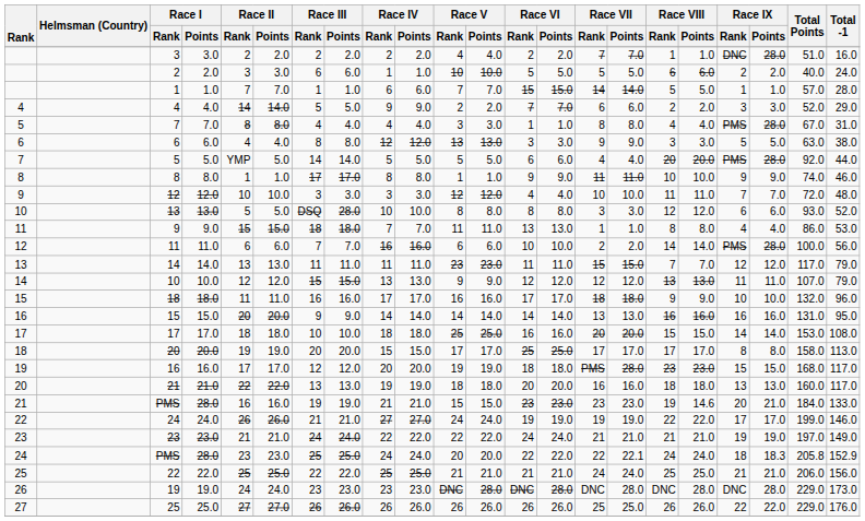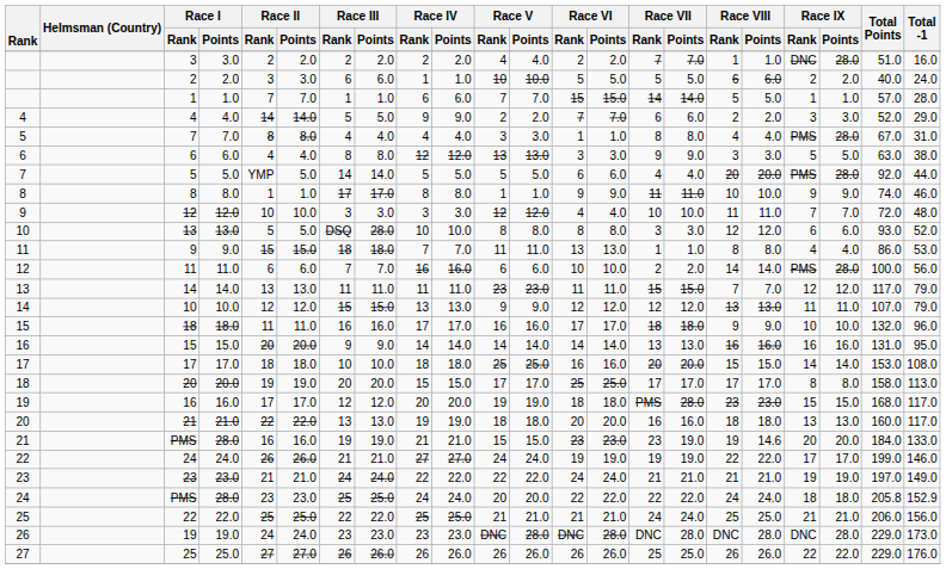 <table class="wikitable" style="text-align:right; font-size:90%">
 <tr>
 <th rowspan="2"><br><br>Rank</th>
 <th rowspan="2">Helmsman (Country)</th>
 <th colspan="2">Race I</th>
 <th colspan="2">Race II</th>
 <th colspan="2">Race III</th>
 <th colspan="2">Race IV</th>
 <th colspan="2">Race V</th>
 <th colspan="2">Race VI</th>
 <th colspan="2">Race VII</th>
 <th colspan="2">Race VIII</th>
 <th colspan="2">Race IX</th>
 <th rowspan="2">Total <br>Points <br></th>
 <th rowspan="2">Total<br>-1<br></th>
 </tr>
 <tr>
 <th>Rank</th>
 <th>Points</th>
 <th>Rank</th>
 <th>Points</th>
 <th>Rank</th>
 <th>Points</th>
 <th>Rank</th>
 <th>Points</th>
 <th>Rank</th>
 <th>Points</th>
 <th>Rank</th>
 <th>Points</th>
 <th>Rank</th>
 <th>Points</th>
 <th>Rank</th>
 <th>Points</th>
 <th>Rank</th>
 <th>Points</th>
 </tr>
 <tr style="vertical-align:top;">
 </tr>
 <tr>
 <td align=center></td>
 <td align=left></td>
 <td>3</td>
 <td>3.0</td>
 <td>2</td>
 <td>2.0</td>
 <td>2</td>
 <td>2.0</td>
 <td>2</td>
 <td>2.0</td>
 <td>4</td>
 <td>4.0</td>
 <td>2</td>
 <td>2.0</td>
 <td><s>7</s></td>
 <td><s>7.0</s></td>
 <td>1</td>
 <td>1.0</td>
 <td><s>DNC</s></td>
 <td><s>28.0</s></td>
 <td>51.0</td>
 <td>16.0</td>
 </tr>
 <tr>
 <td align=center></td>
 <td align=left></td>
 <td>2</td>
 <td>2.0</td>
 <td>3</td>
 <td>3.0</td>
 <td>6</td>
 <td>6.0</td>
 <td>1</td>
 <td>1.0</td>
 <td><s>10</s></td>
 <td><s>10.0</s></td>
 <td>5</td>
 <td>5.0</td>
 <td>5</td>
 <td>5.0</td>
 <td><s>6</s></td>
 <td><s>6.0</s></td>
 <td>2</td>
 <td>2.0</td>
 <td>40.0</td>
 <td>24.0</td>
 </tr>
 <tr>
 <td align=center></td>
 <td align=left></td>
 <td>1</td>
 <td>1.0</td>
 <td>7</td>
 <td>7.0</td>
 <td>1</td>
 <td>1.0</td>
 <td>6</td>
 <td>6.0</td>
 <td>7</td>
 <td>7.0</td>
 <td><s>15</s></td>
 <td><s>15.0</s></td>
 <td><s>14</s></td>
 <td><s>14.0</s></td>
 <td>5</td>
 <td>5.0</td>
 <td>1</td>
 <td>1.0</td>
 <td>57.0</td>
 <td>28.0</td>
 </tr>
 <tr>
 <td align=center>4</td>
 <td align=left></td>
 <td>4</td>
 <td>4.0</td>
 <td><s>14</s></td>
 <td><s>14.0</s></td>
 <td>5</td>
 <td>5.0</td>
 <td>9</td>
 <td>9.0</td>
 <td>2</td>
 <td>2.0</td>
 <td><s>7</s></td>
 <td><s>7.0</s></td>
 <td>6</td>
 <td>6.0</td>
 <td>2</td>
 <td>2.0</td>
 <td>3</td>
 <td>3.0</td>
 <td>52.0</td>
 <td>29.0</td>
 </tr>
 <tr>
 <td align=center>5</td>
 <td align=left></td>
 <td>7</td>
 <td>7.0</td>
 <td><s>8</s></td>
 <td><s>8.0</s></td>
 <td>4</td>
 <td>4.0</td>
 <td>4</td>
 <td>4.0</td>
 <td>3</td>
 <td>3.0</td>
 <td>1</td>
 <td>1.0</td>
 <td>8</td>
 <td>8.0</td>
 <td>4</td>
 <td>4.0</td>
 <td><s>PMS</s></td>
 <td><s>28.0</s></td>
 <td>67.0</td>
 <td>31.0</td>
 </tr>
 <tr>
 <td align=center>6</td>
 <td align=left></td>
 <td>6</td>
 <td>6.0</td>
 <td>4</td>
 <td>4.0</td>
 <td>8</td>
 <td>8.0</td>
 <td><s>12</s></td>
 <td><s>12.0</s></td>
 <td><s>13</s></td>
 <td><s>13.0</s></td>
 <td>3</td>
 <td>3.0</td>
 <td>9</td>
 <td>9.0</td>
 <td>3</td>
 <td>3.0</td>
 <td>5</td>
 <td>5.0</td>
 <td>63.0</td>
 <td>38.0</td>
 </tr>
 <tr>
 <td align=center>7</td>
 <td align=left></td>
 <td>5</td>
 <td>5.0</td>
 <td>YMP</td>
 <td>5.0</td>
 <td>14</td>
 <td>14.0</td>
 <td>5</td>
 <td>5.0</td>
 <td>5</td>
 <td>5.0</td>
 <td>6</td>
 <td>6.0</td>
 <td>4</td>
 <td>4.0</td>
 <td><s>20</s></td>
 <td><s>20.0</s></td>
 <td><s>PMS</s></td>
 <td><s>28.0</s></td>
 <td>92.0</td>
 <td>44.0</td>
 </tr>
 <tr>
 <td align=center>8</td>
 <td align=left></td>
 <td>8</td>
 <td>8.0</td>
 <td>1</td>
 <td>1.0</td>
 <td><s>17</s></td>
 <td><s>17.0</s></td>
 <td>8</td>
 <td>8.0</td>
 <td>1</td>
 <td>1.0</td>
 <td>9</td>
 <td>9.0</td>
 <td><s>11</s></td>
 <td><s>11.0</s></td>
 <td>10</td>
 <td>10.0</td>
 <td>9</td>
 <td>9.0</td>
 <td>74.0</td>
 <td>46.0</td>
 </tr>
 <tr>
 <td align=center>9</td>
 <td align=left></td>
 <td><s>12</s></td>
 <td><s>12.0</s></td>
 <td>10</td>
 <td>10.0</td>
 <td>3</td>
 <td>3.0</td>
 <td>3</td>
 <td>3.0</td>
 <td><s>12</s></td>
 <td><s>12.0</s></td>
 <td>4</td>
 <td>4.0</td>
 <td>10</td>
 <td>10.0</td>
 <td>11</td>
 <td>11.0</td>
 <td>7</td>
 <td>7.0</td>
 <td>72.0</td>
 <td>48.0</td>
 </tr>
 <tr>
 <td align=center>10</td>
 <td align=left></td>
 <td><s>13</s></td>
 <td><s>13.0</s></td>
 <td>5</td>
 <td>5.0</td>
 <td><s>DSQ</s></td>
 <td><s>28.0</s></td>
 <td>10</td>
 <td>10.0</td>
 <td>8</td>
 <td>8.0</td>
 <td>8</td>
 <td>8.0</td>
 <td>3</td>
 <td>3.0</td>
 <td>12</td>
 <td>12.0</td>
 <td>6</td>
 <td>6.0</td>
 <td>93.0</td>
 <td>52.0</td>
 </tr>
 <tr>
 <td align=center>11</td>
 <td align=left></td>
 <td>9</td>
 <td>9.0</td>
 <td><s>15</s></td>
 <td><s>15.0</s></td>
 <td><s>18</s></td>
 <td><s>18.0</s></td>
 <td>7</td>
 <td>7.0</td>
 <td>11</td>
 <td>11.0</td>
 <td>13</td>
 <td>13.0</td>
 <td>1</td>
 <td>1.0</td>
 <td>8</td>
 <td>8.0</td>
 <td>4</td>
 <td>4.0</td>
 <td>86.0</td>
 <td>53.0</td>
 </tr>
 <tr>
 <td align=center>12</td>
 <td align=left></td>
 <td>11</td>
 <td>11.0</td>
 <td>6</td>
 <td>6.0</td>
 <td>7</td>
 <td>7.0</td>
 <td><s>16</s></td>
 <td><s>16.0</s></td>
 <td>6</td>
 <td>6.0</td>
 <td>10</td>
 <td>10.0</td>
 <td>2</td>
 <td>2.0</td>
 <td>14</td>
 <td>14.0</td>
 <td><s>PMS</s></td>
 <td><s>28.0</s></td>
 <td>100.0</td>
 <td>56.0</td>
 </tr>
 <tr>
 <td align=center>13</td>
 <td align=left></td>
 <td>14</td>
 <td>14.0</td>
 <td>13</td>
 <td>13.0</td>
 <td>11</td>
 <td>11.0</td>
 <td>11</td>
 <td>11.0</td>
 <td><s>23</s></td>
 <td><s>23.0</s></td>
 <td>11</td>
 <td>11.0</td>
 <td><s>15</s></td>
 <td><s>15.0</s></td>
 <td>7</td>
 <td>7.0</td>
 <td>12</td>
 <td>12.0</td>
 <td>117.0</td>
 <td>79.0</td>
 </tr>
 <tr>
 <td align=center>14</td>
 <td align=left></td>
 <td>10</td>
 <td>10.0</td>
 <td>12</td>
 <td>12.0</td>
 <td><s>15</s></td>
 <td><s>15.0</s></td>
 <td>13</td>
 <td>13.0</td>
 <td>9</td>
 <td>9.0</td>
 <td>12</td>
 <td>12.0</td>
 <td>12</td>
 <td>12.0</td>
 <td><s>13</s></td>
 <td><s>13.0</s></td>
 <td>11</td>
 <td>11.0</td>
 <td>107.0</td>
 <td>79.0</td>
 </tr>
 <tr>
 <td align=center>15</td>
 <td align=left></td>
 <td><s>18</s></td>
 <td><s>18.0</s></td>
 <td>11</td>
 <td>11.0</td>
 <td>16</td>
 <td>16.0</td>
 <td>17</td>
 <td>17.0</td>
 <td>16</td>
 <td>16.0</td>
 <td>17</td>
 <td>17.0</td>
 <td><s>18</s></td>
 <td><s>18.0</s></td>
 <td>9</td>
 <td>9.0</td>
 <td>10</td>
 <td>10.0</td>
 <td>132.0</td>
 <td>96.0</td>
 </tr>
 <tr>
 <td align=center>16</td>
 <td align=left></td>
 <td>15</td>
 <td>15.0</td>
 <td><s>20</s></td>
 <td><s>20.0</s></td>
 <td>9</td>
 <td>9.0</td>
 <td>14</td>
 <td>14.0</td>
 <td>14</td>
 <td>14.0</td>
 <td>14</td>
 <td>14.0</td>
 <td>13</td>
 <td>13.0</td>
 <td><s>16</s></td>
 <td><s>16.0</s></td>
 <td>16</td>
 <td>16.0</td>
 <td>131.0</td>
 <td>95.0</td>
 </tr>
 <tr>
 <td align=center>17</td>
 <td align=left></td>
 <td>17</td>
 <td>17.0</td>
 <td>18</td>
 <td>18.0</td>
 <td>10</td>
 <td>10.0</td>
 <td>18</td>
 <td>18.0</td>
 <td><s>25</s></td>
 <td><s>25.0</s></td>
 <td>16</td>
 <td>16.0</td>
 <td><s>20</s></td>
 <td><s>20.0</s></td>
 <td>15</td>
 <td>15.0</td>
 <td>14</td>
 <td>14.0</td>
 <td>153.0</td>
 <td>108.0</td>
 </tr>
 <tr>
 <td align=center>18</td>
 <td align=left></td>
 <td><s>20</s></td>
 <td><s>20.0</s></td>
 <td>19</td>
 <td>19.0</td>
 <td>20</td>
 <td>20.0</td>
 <td>15</td>
 <td>15.0</td>
 <td>17</td>
 <td>17.0</td>
 <td><s>25</s></td>
 <td><s>25.0</s></td>
 <td>17</td>
 <td>17.0</td>
 <td>17</td>
 <td>17.0</td>
 <td>8</td>
 <td>8.0</td>
 <td>158.0</td>
 <td>113.0</td>
 </tr>
 <tr>
 <td align=center>19</td>
 <td align=left></td>
 <td>16</td>
 <td>16.0</td>
 <td>17</td>
 <td>17.0</td>
 <td>12</td>
 <td>12.0</td>
 <td>20</td>
 <td>20.0</td>
 <td>19</td>
 <td>19.0</td>
 <td>18</td>
 <td>18.0</td>
 <td><s>PMS</s></td>
 <td><s>28.0</s></td>
 <td><s>23</s></td>
 <td><s>23.0</s></td>
 <td>15</td>
 <td>15.0</td>
 <td>168.0</td>
 <td>117.0</td>
 </tr>
 <tr>
 <td align=center>20</td>
 <td align=left></td>
 <td><s>21</s></td>
 <td><s>21.0</s></td>
 <td><s>22</s></td>
 <td><s>22.0</s></td>
 <td>13</td>
 <td>13.0</td>
 <td>19</td>
 <td>19.0</td>
 <td>18</td>
 <td>18.0</td>
 <td>20</td>
 <td>20.0</td>
 <td>16</td>
 <td>16.0</td>
 <td>18</td>
 <td>18.0</td>
 <td>13</td>
 <td>13.0</td>
 <td>160.0</td>
 <td>117.0</td>
 </tr>
 <tr>
 <td align=center>21</td>
 <td align=left></td>
 <td><s>PMS</s></td>
 <td><s>28.0</s></td>
 <td>16</td>
 <td>16.0</td>
 <td>19</td>
 <td>19.0</td>
 <td>21</td>
 <td>21.0</td>
 <td>15</td>
 <td>15.0</td>
 <td><s>23</s></td>
 <td><s>23.0</s></td>
 <td>23</td>
-<td>23.0</td>
+<td>19.0</td>
 <td>19</td>
 <td>14.6</td>
 <td>20</td>
-<td>21.0</td>
+<td>20.0</td>
 <td>184.0</td>
 <td>133.0</td>
 </tr>
 <tr>
 <td align=center>22</td>
 <td align=left></td>
 <td>24</td>
 <td>24.0</td>
 <td><s>26</s></td>
 <td><s>26.0</s></td>
 <td>21</td>
 <td>21.0</td>
 <td><s>27</s></td>
 <td><s>27.0</s></td>
 <td>24</td>
 <td>24.0</td>
 <td>19</td>
 <td>19.0</td>
 <td>19</td>
 <td>19.0</td>
 <td>22</td>
 <td>22.0</td>
 <td>17</td>
 <td>17.0</td>
 <td>199.0</td>
 <td>146.0</td>
 </tr>
 <tr>
 <td align=center>23</td>
 <td align=left></td>
 <td><s>23</s></td>
 <td><s>23.0</s></td>
 <td>21</td>
 <td>21.0</td>
 <td><s>24</s></td>
 <td><s>24.0</s></td>
 <td>22</td>
 <td>22.0</td>
 <td>22</td>
 <td>22.0</td>
 <td>24</td>
 <td>24.0</td>
 <td>21</td>
 <td>21.0</td>
 <td>21</td>
 <td>21.0</td>
 <td>19</td>
 <td>19.0</td>
 <td>197.0</td>
 <td>149.0</td>
 </tr>
 <tr>
 <td align=center>24</td>
 <td align=left></td>
 <td><s>PMS</s></td>
 <td><s>28.0</s></td>
 <td>23</td>
 <td>23.0</td>
 <td><s>25</s></td>
 <td><s>25.0</s></td>
 <td>24</td>
 <td>24.0</td>
 <td>20</td>
 <td>20.0</td>
 <td>22</td>
 <td>22.0</td>
 <td>22</td>
-<td>22.1</td>
+<td>22.0</td>
 <td>24</td>
 <td>24.0</td>
 <td>18</td>
-<td>18.3</td>
+<td>18.0</td>
 <td>205.8</td>
 <td>152.9</td>
 </tr>
 <tr>
 <td align=center>25</td>
 <td align=left></td>
 <td>22</td>
 <td>22.0</td>
 <td><s>25</s></td>
 <td><s>25.0</s></td>
 <td>22</td>
 <td>22.0</td>
 <td><s>25</s></td>
 <td><s>25.0</s></td>
 <td>21</td>
 <td>21.0</td>
 <td>21</td>
 <td>21.0</td>
 <td>24</td>
 <td>24.0</td>
 <td>25</td>
 <td>25.0</td>
 <td>21</td>
 <td>21.0</td>
 <td>206.0</td>
 <td>156.0</td>
 </tr>
 <tr>
 <td align=center>26</td>
 <td align=left></td>
 <td>19</td>
 <td>19.0</td>
 <td>24</td>
 <td>24.0</td>
 <td>23</td>
 <td>23.0</td>
 <td>23</td>
 <td>23.0</td>
 <td><s>DNC</s></td>
 <td><s>28.0</s></td>
 <td><s>DNC</s></td>
 <td><s>28.0</s></td>
 <td>DNC</td>
 <td>28.0</td>
 <td>DNC</td>
 <td>28.0</td>
 <td>DNC</td>
 <td>28.0</td>
 <td>229.0</td>
 <td>173.0</td>
 </tr>
 <tr>
 <td align=center>27</td>
 <td align=left></td>
 <td>25</td>
 <td>25.0</td>
 <td><s>27</s></td>
 <td><s>27.0</s></td>
 <td><s>26</s></td>
 <td><s>26.0</s></td>
 <td>26</td>
 <td>26.0</td>
 <td>26</td>
 <td>26.0</td>
 <td>26</td>
 <td>26.0</td>
 <td>25</td>
 <td>25.0</td>
 <td>26</td>
 <td>26.0</td>
 <td>22</td>
 <td>22.0</td>
 <td>229.0</td>
 <td>176.0</td>
 </tr>
 <tr>
 </tr>
 </table>
